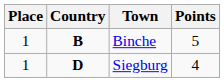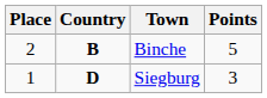 <table class="wikitable sortable">
 <tr>
 <th>Place</th>
 <th>Country</th>
 <th>Town</th>
 <th>Points</th>
 </tr>
 <tr>
-<td align="center">1</td>
+<td align="center">2</td>
 <td align="center"><strong>B</strong></td>
 <td><a href='#'>Binche</a></td>
 <td align="center">5</td>
 </tr>
 <tr>
 <td align="center">1</td>
 <td align="center"><strong>D</strong></td>
 <td><a href='#'>Siegburg</a></td>
-<td align="center">4</td>
+<td align="center">3</td>
 </tr>
 </table>
